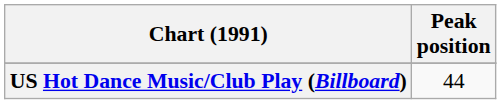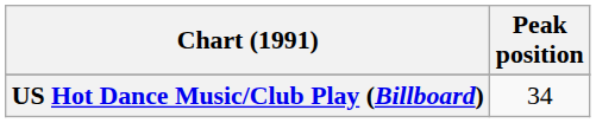 <table class="wikitable sortable plainrowheaders" style="text-align:center">
 <tr>
 <th scope="col">Chart (1991)</th>
 <th scope="col">Peak<br>position</th>
 </tr>
 <tr>
 </tr>
 <tr>
 <th scope="row">US <a href='#'>Hot Dance Music/Club Play</a> (<em><a href='#'>Billboard</a></em>)</th>
-<td>44</td>
+<td>34</td>
 </tr>
 </table>
